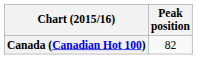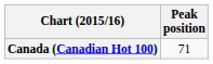 <table class="wikitable sortable plainrowheaders" style="text-align:center">
 <tr>
 <th scope="col">Chart (2015/16)</th>
 <th scope="col">Peak<br>position</th>
 </tr>
 <tr>
 <th scope="row">Canada (<a href='#'>Canadian Hot 100</a>)</th>
-<td>82</td>
+<td>71</td>
 </tr>
 </table>
